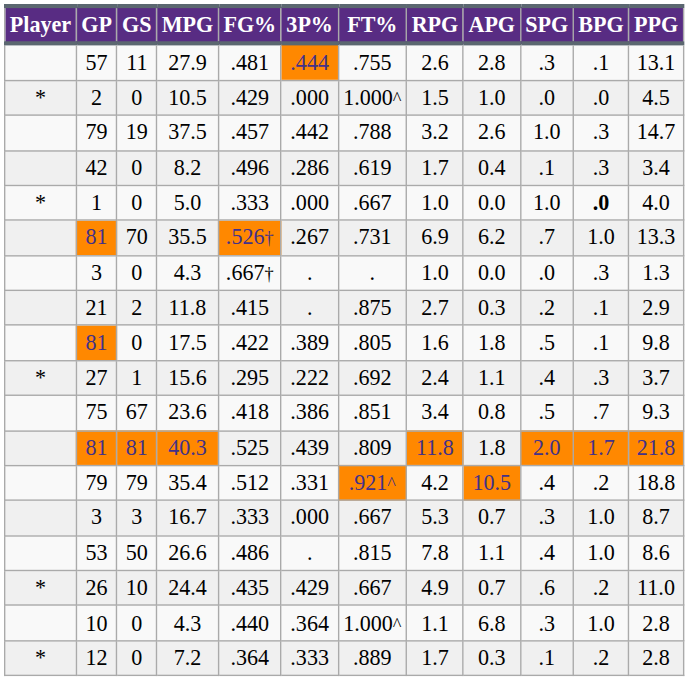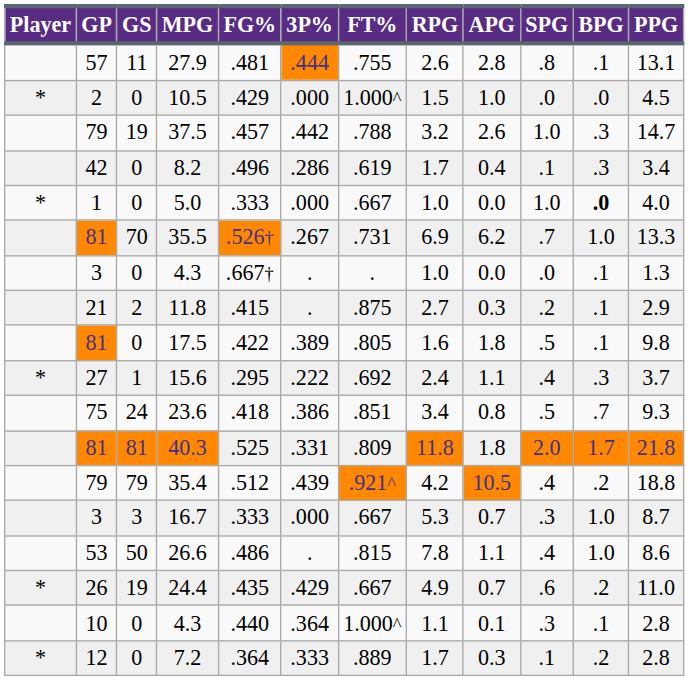 <table class="wikitable sortable" style="text-align:right;">
 <tr>
 <th style="background:#582C83; color:#FFFFFF; border-top:#5B6770 3px solid; border-bottom:#5B6770 3px solid;">Player</th>
 <th style="background:#582C83; color:#FFFFFF; border-top:#5B6770 3px solid; border-bottom:#5B6770 3px solid;">GP</th>
 <th style="background:#582C83; color:#FFFFFF; border-top:#5B6770 3px solid; border-bottom:#5B6770 3px solid;">GS</th>
 <th style="background:#582C83; color:#FFFFFF; border-top:#5B6770 3px solid; border-bottom:#5B6770 3px solid;">MPG</th>
 <th style="background:#582C83; color:#FFFFFF; border-top:#5B6770 3px solid; border-bottom:#5B6770 3px solid;">FG%</th>
 <th style="background:#582C83; color:#FFFFFF; border-top:#5B6770 3px solid; border-bottom:#5B6770 3px solid;">3P%</th>
 <th style="background:#582C83; color:#FFFFFF; border-top:#5B6770 3px solid; border-bottom:#5B6770 3px solid;">FT%</th>
 <th style="background:#582C83; color:#FFFFFF; border-top:#5B6770 3px solid; border-bottom:#5B6770 3px solid;">RPG</th>
 <th style="background:#582C83; color:#FFFFFF; border-top:#5B6770 3px solid; border-bottom:#5B6770 3px solid;">APG</th>
 <th style="background:#582C83; color:#FFFFFF; border-top:#5B6770 3px solid; border-bottom:#5B6770 3px solid;">SPG</th>
 <th style="background:#582C83; color:#FFFFFF; border-top:#5B6770 3px solid; border-bottom:#5B6770 3px solid;">BPG</th>
 <th style="background:#582C83; color:#FFFFFF; border-top:#5B6770 3px solid; border-bottom:#5B6770 3px solid;">PPG</th>
 </tr>
 <tr align="center" bgcolor="">
 <td></td>
 <td>57</td>
 <td>11</td>
 <td>27.9</td>
 <td>.481</td>
 <td style="background:#FF8800;color:#423189;">.444</td>
 <td>.755</td>
 <td>2.6</td>
 <td>2.8</td>
-<td>.3</td>
+<td>.8</td>
 <td>.1</td>
 <td>13.1</td>
 </tr>
 <tr align="center" bgcolor="#f0f0f0">
 <td>*</td>
 <td>2</td>
 <td>0</td>
 <td>10.5</td>
 <td>.429</td>
 <td>.000</td>
 <td>1.000<small>^</small></td>
 <td>1.5</td>
 <td>1.0</td>
 <td>.0</td>
 <td>.0</td>
 <td>4.5</td>
 </tr>
 <tr align="center" bgcolor="">
 <td></td>
 <td>79</td>
 <td>19</td>
 <td>37.5</td>
 <td>.457</td>
 <td>.442</td>
 <td>.788</td>
 <td>3.2</td>
 <td>2.6</td>
 <td>1.0</td>
 <td>.3</td>
 <td>14.7</td>
 </tr>
 <tr align="center" bgcolor="#f0f0f0">
 <td></td>
 <td>42</td>
 <td>0</td>
 <td>8.2</td>
 <td>.496</td>
 <td>.286</td>
 <td>.619</td>
 <td>1.7</td>
 <td>0.4</td>
 <td>.1</td>
 <td>.3</td>
 <td>3.4</td>
 </tr>
 <tr align="center" bgcolor="">
 <td>*</td>
 <td>1</td>
 <td>0</td>
 <td>5.0</td>
 <td>.333</td>
 <td>.000</td>
 <td>.667</td>
 <td>1.0</td>
 <td>0.0</td>
 <td>1.0</td>
 <td><strong>.0</strong></td>
 <td>4.0</td>
 </tr>
 <tr align="center" bgcolor="#f0f0f0">
 <td></td>
 <td style="background:#FF8800;color:#423189;">81</td>
 <td>70</td>
 <td>35.5</td>
 <td style="background:#FF8800;color:#423189;">.526<small>†</small></td>
 <td>.267</td>
 <td>.731</td>
 <td>6.9</td>
 <td>6.2</td>
 <td>.7</td>
 <td>1.0</td>
 <td>13.3</td>
 </tr>
 <tr align="center" bgcolor="">
 <td></td>
 <td>3</td>
 <td>0</td>
 <td>4.3</td>
 <td>.667<small>†</small></td>
 <td>.</td>
 <td>.</td>
 <td>1.0</td>
 <td>0.0</td>
 <td>.0</td>
-<td>.3</td>
+<td>.1</td>
 <td>1.3</td>
 </tr>
 <tr align="center" bgcolor="#f0f0f0">
 <td></td>
 <td>21</td>
 <td>2</td>
 <td>11.8</td>
 <td>.415</td>
 <td>.</td>
 <td>.875</td>
 <td>2.7</td>
 <td>0.3</td>
 <td>.2</td>
 <td>.1</td>
 <td>2.9</td>
 </tr>
 <tr align="center" bgcolor="">
 <td></td>
 <td style="background:#FF8800;color:#423189;">81</td>
 <td>0</td>
 <td>17.5</td>
 <td>.422</td>
 <td>.389</td>
 <td>.805</td>
 <td>1.6</td>
 <td>1.8</td>
 <td>.5</td>
 <td>.1</td>
 <td>9.8</td>
 </tr>
 <tr align="center" bgcolor="#f0f0f0">
 <td>*</td>
 <td>27</td>
 <td>1</td>
 <td>15.6</td>
 <td>.295</td>
 <td>.222</td>
 <td>.692</td>
 <td>2.4</td>
 <td>1.1</td>
 <td>.4</td>
 <td>.3</td>
 <td>3.7</td>
 </tr>
 <tr align="center" bgcolor="">
 <td></td>
 <td>75</td>
-<td>67</td>
+<td>24</td>
 <td>23.6</td>
 <td>.418</td>
 <td>.386</td>
 <td>.851</td>
 <td>3.4</td>
 <td>0.8</td>
 <td>.5</td>
 <td>.7</td>
 <td>9.3</td>
 </tr>
 <tr align="center" bgcolor="#f0f0f0">
 <td></td>
 <td style="background:#FF8800;color:#423189;">81</td>
 <td style="background:#FF8800;color:#423189;">81</td>
 <td style="background:#FF8800;color:#423189;">40.3</td>
 <td>.525</td>
-<td>.439</td>
+<td>.331</td>
 <td>.809</td>
 <td style="background:#FF8800;color:#423189;">11.8</td>
 <td>1.8</td>
 <td style="background:#FF8800;color:#423189;">2.0</td>
 <td style="background:#FF8800;color:#423189;">1.7</td>
 <td style="background:#FF8800;color:#423189;">21.8</td>
 </tr>
 <tr align="center" bgcolor="">
 <td></td>
 <td>79</td>
 <td>79</td>
 <td>35.4</td>
 <td>.512</td>
-<td>.331</td>
+<td>.439</td>
 <td style="background:#FF8800;color:#423189;">.921<small>^</small></td>
 <td>4.2</td>
 <td style="background:#FF8800;color:#423189;">10.5</td>
 <td>.4</td>
 <td>.2</td>
 <td>18.8</td>
 </tr>
 <tr align="center" bgcolor="#f0f0f0">
 <td></td>
 <td>3</td>
 <td>3</td>
 <td>16.7</td>
 <td>.333</td>
 <td>.000</td>
 <td>.667</td>
 <td>5.3</td>
 <td>0.7</td>
 <td>.3</td>
 <td>1.0</td>
 <td>8.7</td>
 </tr>
 <tr align="center" bgcolor="">
 <td></td>
 <td>53</td>
 <td>50</td>
 <td>26.6</td>
 <td>.486</td>
 <td>.</td>
 <td>.815</td>
 <td>7.8</td>
 <td>1.1</td>
 <td>.4</td>
 <td>1.0</td>
 <td>8.6</td>
 </tr>
 <tr align="center" bgcolor="#f0f0f0">
 <td>*</td>
 <td>26</td>
-<td>10</td>
+<td>19</td>
 <td>24.4</td>
 <td>.435</td>
 <td>.429</td>
 <td>.667</td>
 <td>4.9</td>
 <td>0.7</td>
 <td>.6</td>
 <td>.2</td>
 <td>11.0</td>
 </tr>
 <tr align="center" bgcolor="">
 <td></td>
 <td>10</td>
 <td>0</td>
 <td>4.3</td>
 <td>.440</td>
 <td>.364</td>
 <td>1.000<small>^</small></td>
 <td>1.1</td>
-<td>6.8</td>
+<td>0.1</td>
 <td>.3</td>
-<td>1.0</td>
+<td>.1</td>
 <td>2.8</td>
 </tr>
 <tr align="center" bgcolor="#f0f0f0">
 <td>*</td>
 <td>12</td>
 <td>0</td>
 <td>7.2</td>
 <td>.364</td>
 <td>.333</td>
 <td>.889</td>
 <td>1.7</td>
 <td>0.3</td>
 <td>.1</td>
 <td>.2</td>
 <td>2.8</td>
 </tr>
 </table>
